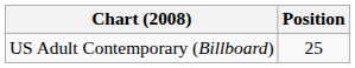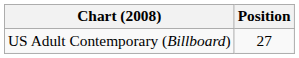 <table class="wikitable sortable">
 <tr>
 <th>Chart (2008)</th>
 <th>Position</th>
 </tr>
 <tr>
 <td>US Adult Contemporary (<em>Billboard</em>)</td>
-<td style="text-align:center;">25</td>
+<td style="text-align:center;">27</td>
 </tr>
 </table>
